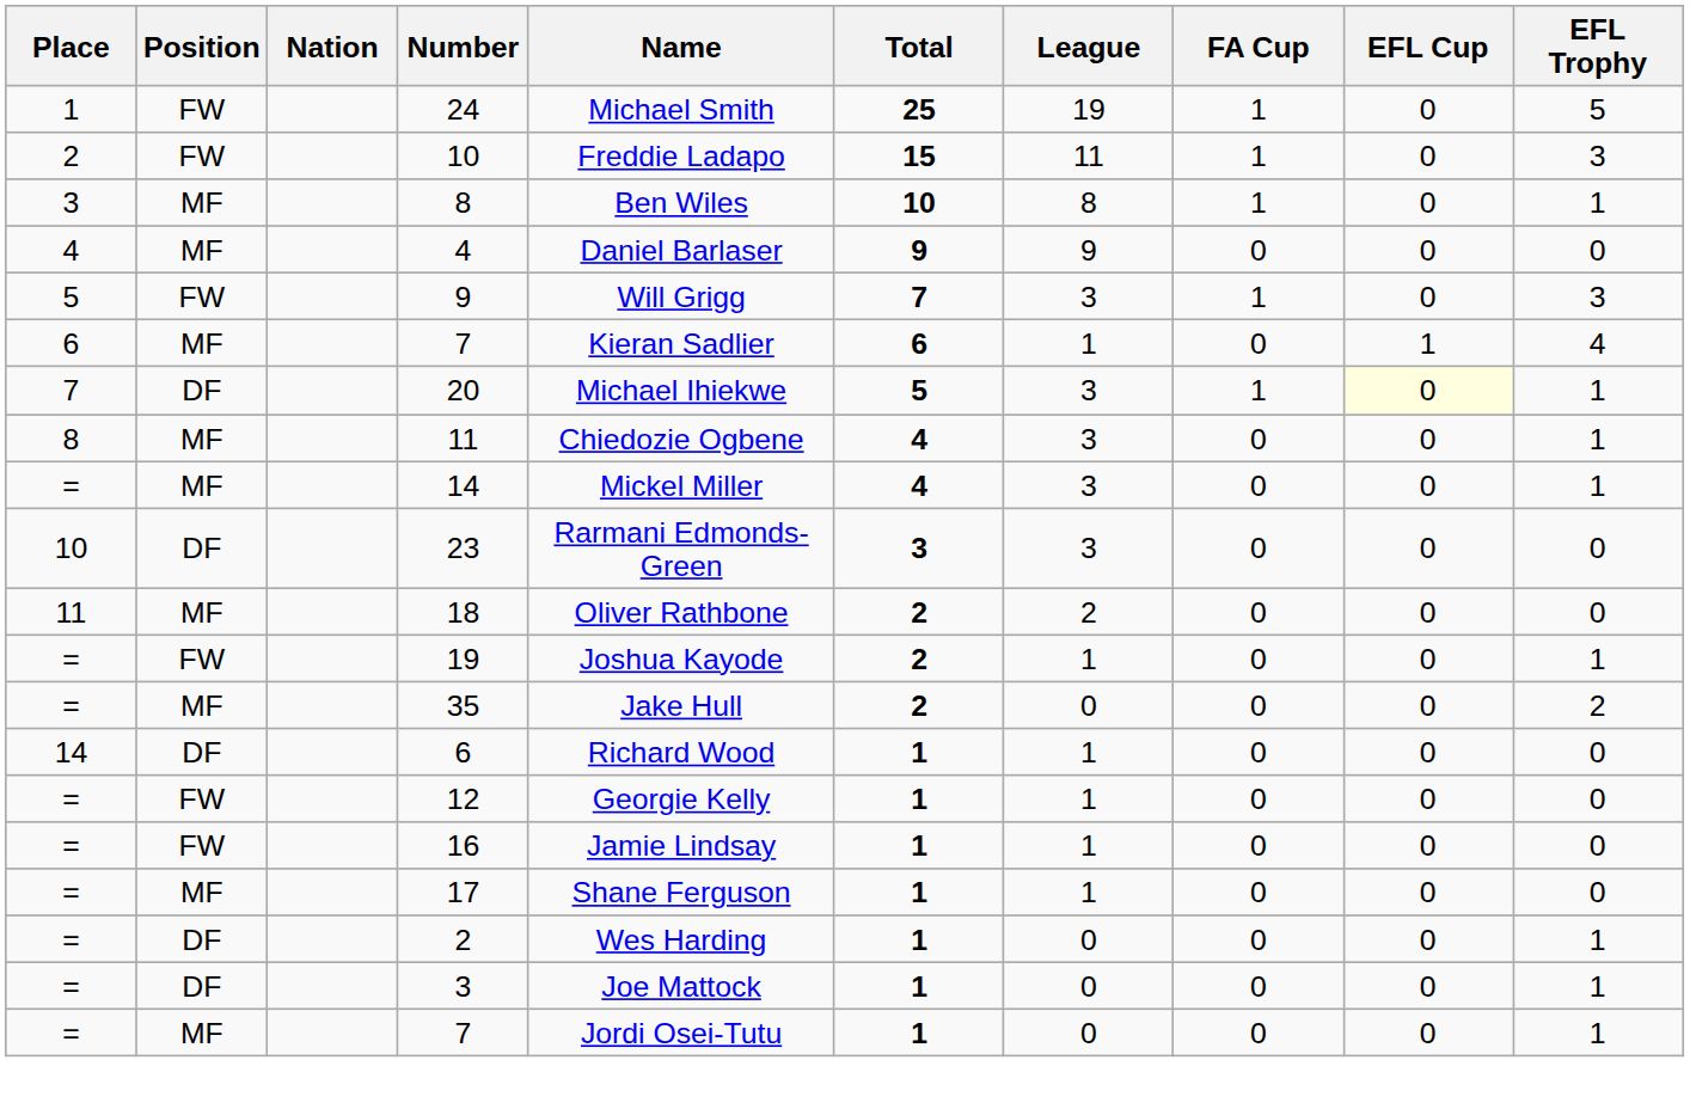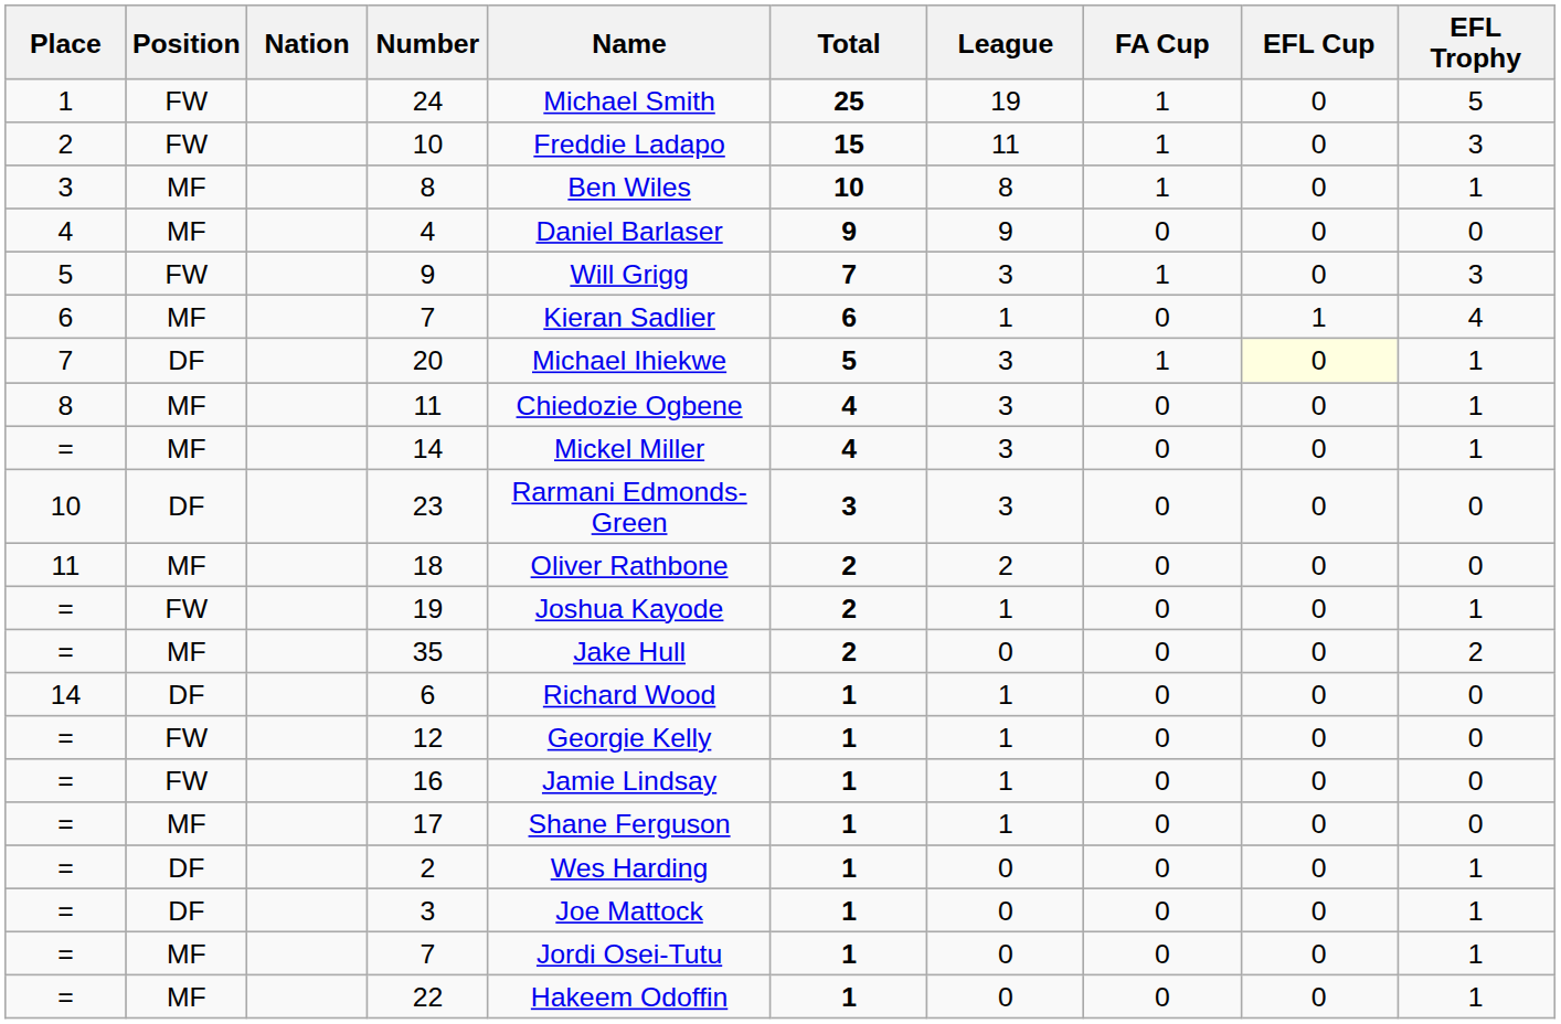 <table class="wikitable" style="font-size: 95%; text-align: center;">
 <tr>
 <th width=60>Place</th>
 <th width=60>Position</th>
 <th width=60>Nation</th>
 <th width=60>Number</th>
 <th width=150>Name</th>
 <th width=80>Total</th>
 <th width=80>League</th>
 <th width=80>FA Cup</th>
 <th width=80>EFL Cup</th>
 <th width=80>EFL Trophy</th>
 </tr>
 <tr>
 <td>1</td>
 <td>FW</td>
 <td></td>
 <td>24</td>
 <td><a href='#'>Michael Smith</a></td>
 <td><strong>25</strong></td>
 <td>19</td>
 <td>1</td>
 <td>0</td>
 <td>5</td>
 </tr>
 <tr>
 <td>2</td>
 <td>FW</td>
 <td></td>
 <td>10</td>
 <td><a href='#'>Freddie Ladapo</a></td>
 <td><strong>15</strong></td>
 <td>11</td>
 <td>1</td>
 <td>0</td>
 <td>3</td>
 </tr>
 <tr>
 <td>3</td>
 <td>MF</td>
 <td></td>
 <td>8</td>
 <td><a href='#'>Ben Wiles</a></td>
 <td><strong>10</strong></td>
 <td>8</td>
 <td>1</td>
 <td>0</td>
 <td>1</td>
 </tr>
 <tr>
 <td>4</td>
 <td>MF</td>
 <td></td>
 <td>4</td>
 <td><a href='#'>Daniel Barlaser</a></td>
 <td><strong>9</strong></td>
 <td>9</td>
 <td>0</td>
 <td>0</td>
 <td>0</td>
 </tr>
 <tr>
 <td>5</td>
 <td>FW</td>
 <td></td>
 <td>9</td>
 <td><a href='#'>Will Grigg</a></td>
 <td><strong>7</strong></td>
 <td>3</td>
 <td>1</td>
 <td>0</td>
 <td>3</td>
 </tr>
 <tr>
 <td>6</td>
 <td>MF</td>
 <td></td>
 <td>7</td>
 <td><a href='#'>Kieran Sadlier</a></td>
 <td><strong>6</strong></td>
 <td>1</td>
 <td>0</td>
 <td>1</td>
 <td>4</td>
 </tr>
 <tr>
 <td>7</td>
 <td>DF</td>
 <td></td>
 <td>20</td>
 <td><a href='#'>Michael Ihiekwe</a></td>
 <td><strong>5</strong></td>
 <td>3</td>
 <td>1</td>
 <td style="background: lightyellow;">0</td>
 <td>1</td>
 </tr>
 <tr>
 <td>8</td>
 <td>MF</td>
 <td></td>
 <td>11</td>
 <td><a href='#'>Chiedozie Ogbene</a></td>
 <td><strong>4</strong></td>
 <td>3</td>
 <td>0</td>
 <td>0</td>
 <td>1</td>
 </tr>
 <tr>
 <td>=</td>
 <td>MF</td>
 <td></td>
 <td>14</td>
 <td><a href='#'>Mickel Miller</a></td>
 <td><strong>4</strong></td>
 <td>3</td>
 <td>0</td>
 <td>0</td>
 <td>1</td>
 </tr>
 <tr>
 <td>10</td>
 <td>DF</td>
 <td></td>
 <td>23</td>
 <td><a href='#'>Rarmani Edmonds-Green</a></td>
 <td><strong>3</strong></td>
 <td>3</td>
 <td>0</td>
 <td>0</td>
 <td>0</td>
 </tr>
 <tr>
 <td>11</td>
 <td>MF</td>
 <td></td>
 <td>18</td>
 <td><a href='#'>Oliver Rathbone</a></td>
 <td><strong>2</strong></td>
 <td>2</td>
 <td>0</td>
 <td>0</td>
 <td>0</td>
 </tr>
 <tr>
 <td>=</td>
 <td>FW</td>
 <td></td>
 <td>19</td>
 <td><a href='#'>Joshua Kayode</a></td>
 <td><strong>2</strong></td>
 <td>1</td>
 <td>0</td>
 <td>0</td>
 <td>1</td>
 </tr>
 <tr>
 <td>=</td>
 <td>MF</td>
 <td></td>
 <td>35</td>
 <td><a href='#'>Jake Hull</a></td>
 <td><strong>2</strong></td>
 <td>0</td>
 <td>0</td>
 <td>0</td>
 <td>2</td>
 </tr>
 <tr>
 <td>14</td>
 <td>DF</td>
 <td></td>
 <td>6</td>
 <td><a href='#'>Richard Wood</a></td>
 <td><strong>1</strong></td>
 <td>1</td>
 <td>0</td>
 <td>0</td>
 <td>0</td>
 </tr>
 <tr>
 <td>=</td>
 <td>FW</td>
 <td></td>
 <td>12</td>
 <td><a href='#'>Georgie Kelly</a></td>
 <td><strong>1</strong></td>
 <td>1</td>
 <td>0</td>
 <td>0</td>
 <td>0</td>
 </tr>
 <tr>
 <td>=</td>
 <td>FW</td>
 <td></td>
 <td>16</td>
 <td><a href='#'>Jamie Lindsay</a></td>
 <td><strong>1</strong></td>
 <td>1</td>
 <td>0</td>
 <td>0</td>
 <td>0</td>
 </tr>
 <tr>
 <td>=</td>
 <td>MF</td>
 <td></td>
 <td>17</td>
 <td><a href='#'>Shane Ferguson</a></td>
 <td><strong>1</strong></td>
 <td>1</td>
 <td>0</td>
 <td>0</td>
 <td>0</td>
 </tr>
 <tr>
 <td>=</td>
 <td>DF</td>
 <td></td>
 <td>2</td>
 <td><a href='#'>Wes Harding</a></td>
 <td><strong>1</strong></td>
 <td>0</td>
 <td>0</td>
 <td>0</td>
 <td>1</td>
 </tr>
 <tr>
 <td>=</td>
 <td>DF</td>
 <td></td>
 <td>3</td>
 <td><a href='#'>Joe Mattock</a></td>
 <td><strong>1</strong></td>
 <td>0</td>
 <td>0</td>
 <td>0</td>
 <td>1</td>
 </tr>
 <tr>
 <td>=</td>
 <td>MF</td>
 <td></td>
 <td>7</td>
 <td><a href='#'>Jordi Osei-Tutu</a></td>
 <td><strong>1</strong></td>
 <td>0</td>
 <td>0</td>
 <td>0</td>
 <td>1</td>
 </tr>
+<tr>
+<td>=</td>
+<td>MF</td>
+<td></td>
+<td>22</td>
+<td><a href='#'>Hakeem Odoffin</a></td>
+<td><strong>1</strong></td>
+<td>0</td>
+<td>0</td>
+<td>0</td>
+<td>1</td>
+</tr>
 </table>
